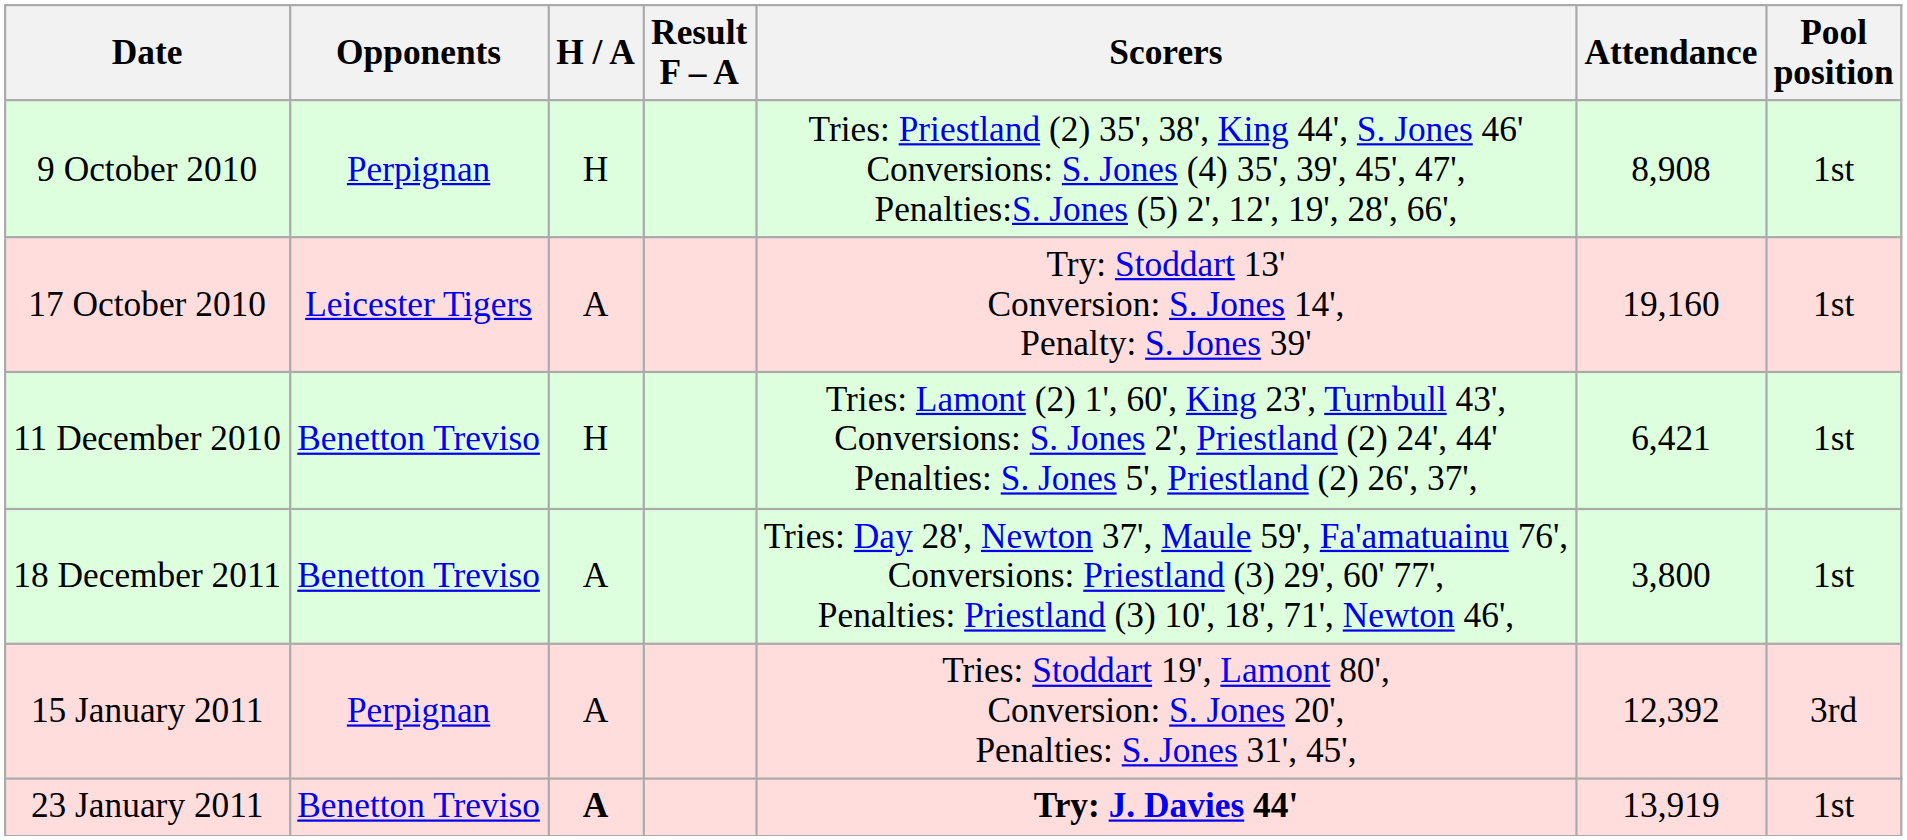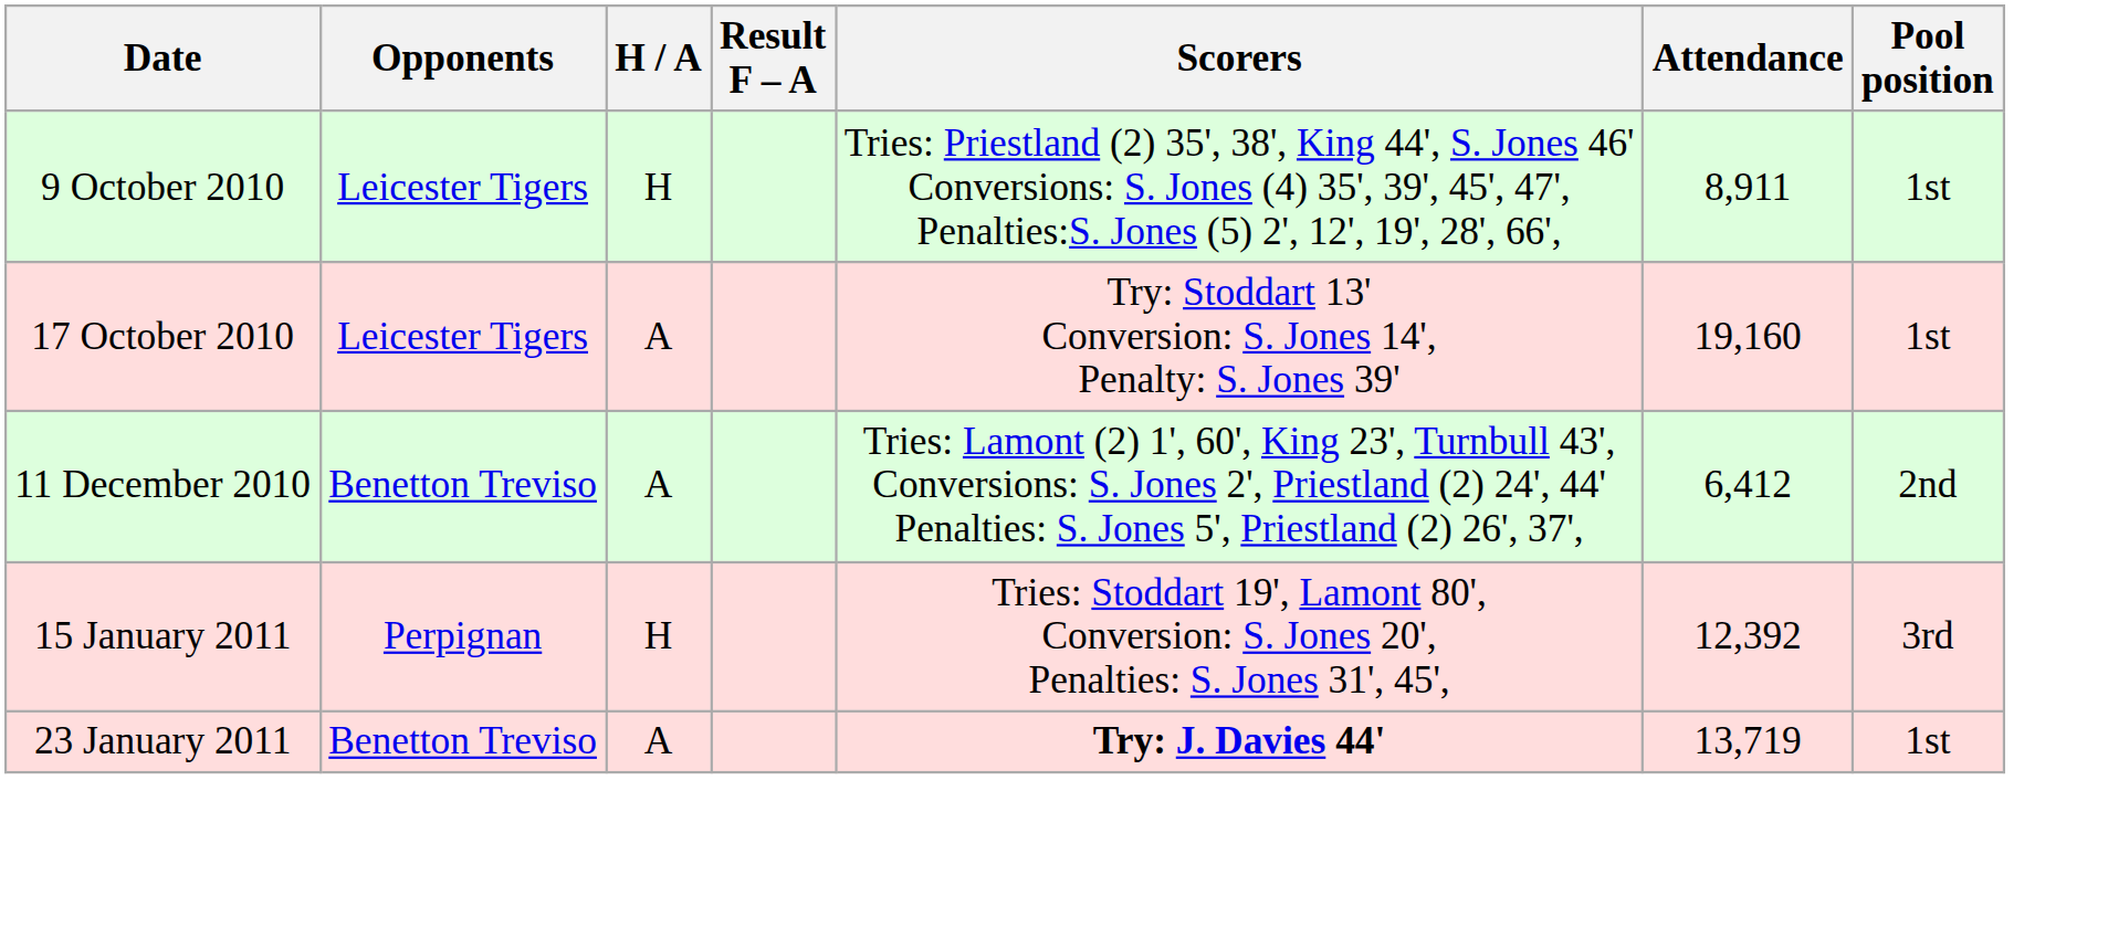 <table class="wikitable" style="text-align:center">
 <tr>
 <th>Date</th>
 <th>Opponents</th>
 <th>H / A</th>
 <th>Result<br>F – A</th>
 <th>Scorers</th>
 <th>Attendance</th>
 <th>Pool<br>position</th>
 </tr>
 <tr bgcolor="ddffdd">
 <td>9 October 2010</td>
-<td><a href='#'>Perpignan</a></td>
+<td><a href='#'>Leicester Tigers</a></td>
 <td>H</td>
 <td> </td>
 <td>Tries: <a href='#'>Priestland</a> (2) 35', 38', <a href='#'>King</a> 44', <a href='#'>S. Jones</a> 46' <br> Conversions: <a href='#'>S. Jones</a> (4) 35', 39', 45', 47', <br> Penalties:<a href='#'>S. Jones</a> (5) 2', 12', 19', 28', 66',</td>
-<td>8,908</td>
+<td>8,911</td>
 <td>1st</td>
 </tr>
 <tr bgcolor="ffdddd">
 <td>17 October 2010</td>
 <td><a href='#'>Leicester Tigers</a></td>
 <td>A</td>
 <td> </td>
 <td>Try: <a href='#'>Stoddart</a> 13' <br> Conversion: <a href='#'>S. Jones</a> 14', <br> Penalty: <a href='#'>S. Jones</a> 39'</td>
 <td>19,160</td>
 <td>1st</td>
 </tr>
 <tr bgcolor="ddffdd">
 <td>11 December 2010</td>
 <td><a href='#'>Benetton Treviso</a></td>
-<td>H</td>
+<td>A</td>
 <td> </td>
 <td>Tries: <a href='#'>Lamont</a> (2) 1', 60', <a href='#'>King</a> 23', <a href='#'>Turnbull</a> 43', <br> Conversions: <a href='#'>S. Jones</a> 2', <a href='#'>Priestland</a> (2) 24', 44' <br> Penalties: <a href='#'>S. Jones</a> 5', <a href='#'>Priestland</a> (2) 26', 37',</td>
-<td>6,421</td>
-<td>1st</td>
-</tr>
-<tr bgcolor="ddffdd">
-<td>18 December 2011</td>
-<td><a href='#'>Benetton Treviso</a></td>
-<td>A</td>
-<td> </td>
-<td>Tries: <a href='#'>Day</a> 28', <a href='#'>Newton</a> 37', <a href='#'>Maule</a> 59', <a href='#'>Fa'amatuainu</a> 76', <br> Conversions: <a href='#'>Priestland</a> (3) 29', 60' 77', <br> Penalties: <a href='#'>Priestland</a> (3) 10', 18', 71', <a href='#'>Newton</a> 46',</td>
-<td>3,800</td>
-<td>1st</td>
+<td>6,412</td>
+<td>2nd</td>
 </tr>
 <tr bgcolor="ffdddd">
 <td>15 January 2011</td>
 <td><a href='#'>Perpignan</a></td>
-<td>A</td>
+<td>H</td>
 <td> </td>
 <td>Tries: <a href='#'>Stoddart</a> 19', <a href='#'>Lamont</a> 80', <br> Conversion: <a href='#'>S. Jones</a> 20', <br> Penalties: <a href='#'>S. Jones</a> 31', 45',</td>
 <td>12,392</td>
 <td>3rd</td>
 </tr>
 <tr bgcolor="ffdddd">
 <td>23 January 2011</td>
 <td><a href='#'>Benetton Treviso</a></td>
-<td><strong>A</strong></td>
+<td>A</td>
 <td> </td>
 <td><strong>Try: <a href='#'>J. Davies</a> 44'</strong></td>
-<td>13,919</td>
+<td>13,719</td>
 <td>1st</td>
 </tr>
 </table>
